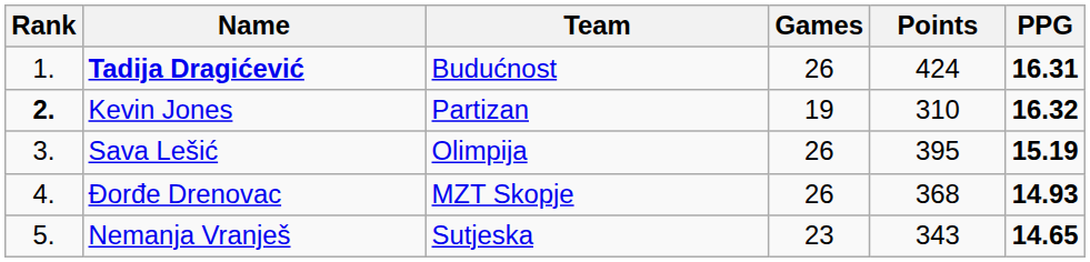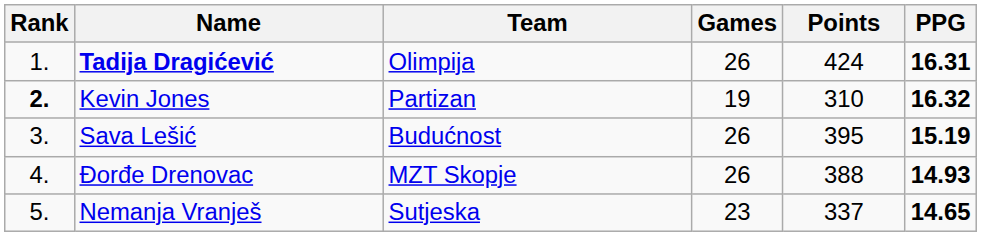 <table class="wikitable sortable" style="text-align: center">
 <tr>
 <th>Rank</th>
 <th width=200>Name</th>
 <th width=200>Team</th>
 <th>Games</th>
 <th width=75>Points</th>
 <th width=40>PPG</th>
 </tr>
 <tr>
 <td>1.</td>
 <td align="left"> <strong><a href='#'>Tadija Dragićević</a></strong></td>
-<td align="left"> <a href='#'>Budućnost</a></td>
+<td align="left"> <a href='#'>Olimpija</a></td>
 <td>26</td>
 <td>424</td>
 <td><strong>16.31</strong></td>
 </tr>
 <tr>
 <td><strong>2.</strong></td>
 <td align="left"> <a href='#'>Kevin Jones</a></td>
 <td align="left"> <a href='#'>Partizan</a></td>
 <td>19</td>
 <td>310</td>
 <td><strong>16.32</strong></td>
 </tr>
 <tr>
 <td>3.</td>
 <td align="left"> <a href='#'>Sava Lešić</a></td>
-<td align="left"> <a href='#'>Olimpija</a></td>
+<td align="left"> <a href='#'>Budućnost</a></td>
 <td>26</td>
 <td>395</td>
 <td><strong>15.19</strong></td>
 </tr>
 <tr>
 <td>4.</td>
 <td align="left"> <a href='#'>Đorđe Drenovac</a></td>
 <td align="left"> <a href='#'>MZT Skopje</a></td>
 <td>26</td>
-<td>368</td>
+<td>388</td>
 <td><strong>14.93</strong></td>
 </tr>
 <tr>
 <td>5.</td>
 <td align="left"> <a href='#'>Nemanja Vranješ</a></td>
 <td align="left"> <a href='#'>Sutjeska</a></td>
 <td>23</td>
-<td>343</td>
+<td>337</td>
 <td><strong>14.65</strong></td>
 </tr>
 </table>
